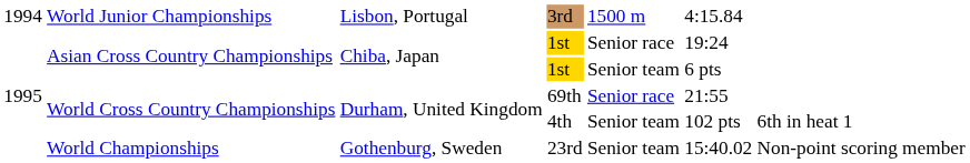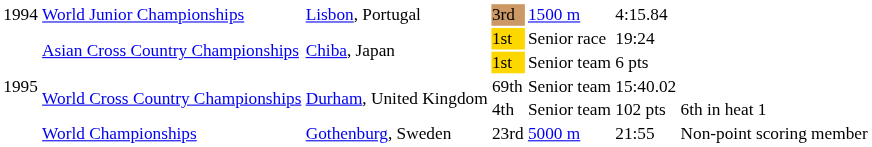 <table>
 <tr>
 <td>1994</td>
 <td><a href='#'>World Junior Championships</a></td>
 <td><a href='#'>Lisbon</a>, Portugal</td>
 <td bgcolor=cc9966>3rd</td>
 <td><a href='#'>1500 m</a></td>
 <td>4:15.84</td>
 </tr>
 <tr>
 <td rowspan=5>1995</td>
 <td rowspan=2><a href='#'>Asian Cross Country Championships</a></td>
 <td rowspan=2><a href='#'>Chiba</a>, Japan</td>
 <td bgcolor=gold>1st</td>
 <td>Senior race</td>
 <td>19:24</td>
 <td></td>
 </tr>
 <tr>
 <td bgcolor=gold>1st</td>
 <td>Senior team</td>
 <td>6 pts</td>
 <td></td>
 </tr>
 <tr>
 <td rowspan=2><a href='#'>World Cross Country Championships</a></td>
 <td rowspan=2><a href='#'>Durham</a>, United Kingdom</td>
 <td>69th</td>
-<td><a href='#'>Senior race</a></td>
-<td>21:55</td>
+<td>Senior team</td>
+<td>15:40.02</td>
 </tr>
 <tr>
 <td>4th</td>
 <td>Senior team</td>
 <td>102 pts</td>
 <td>6th in heat 1</td>
 </tr>
 <tr>
 <td><a href='#'>World Championships</a></td>
 <td><a href='#'>Gothenburg</a>, Sweden</td>
 <td>23rd</td>
-<td>Senior team</td>
-<td>15:40.02</td>
+<td><a href='#'>5000 m</a></td>
+<td>21:55</td>
 <td>Non-point scoring member</td>
 </tr>
 </table>
